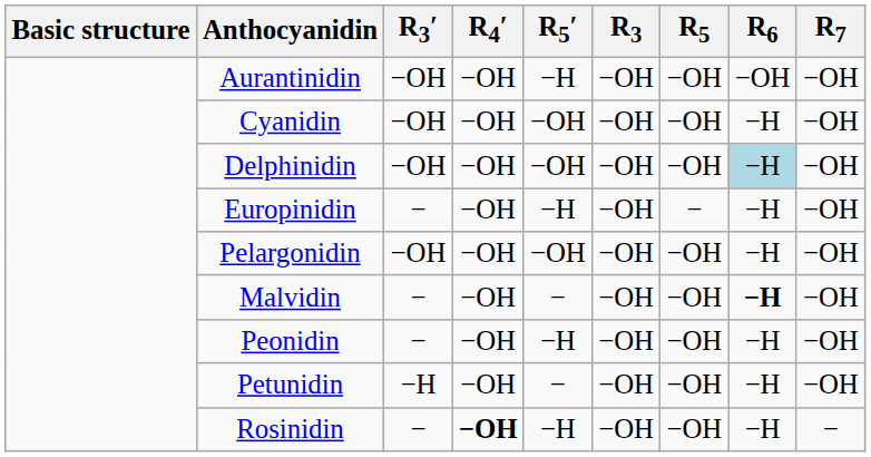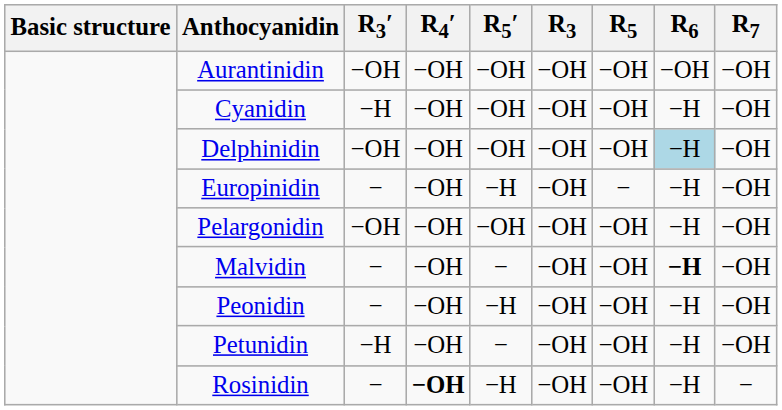 <table class="wikitable centered" style="text-align:center">
 <tr class="hintergrundfarbe6">
 <th>Basic structure</th>
 <th>Anthocyanidin</th>
 <th>R<sub>3</sub>′</th>
 <th>R<sub>4</sub>′</th>
 <th>R<sub>5</sub>′</th>
 <th>R<sub>3</sub></th>
 <th>R<sub>5</sub></th>
 <th>R<sub>6</sub></th>
 <th>R<sub>7</sub></th>
 </tr>
 <tr>
 <td rowspan="10"></td>
 <td><a href='#'>Aurantinidin</a></td>
 <td>−OH</td>
 <td>−OH</td>
-<td>−H</td>
+<td>−OH</td>
 <td>−OH</td>
 <td>−OH</td>
 <td>−OH</td>
 <td>−OH</td>
 </tr>
 <tr>
 <td><a href='#'>Cyanidin</a></td>
-<td>−OH</td>
+<td>−H</td>
 <td>−OH</td>
 <td>−OH</td>
 <td>−OH</td>
 <td>−OH</td>
 <td>−H</td>
 <td>−OH</td>
 </tr>
 <tr>
 <td><a href='#'>Delphinidin</a></td>
 <td>−OH</td>
 <td>−OH</td>
 <td>−OH</td>
 <td>−OH</td>
 <td>−OH</td>
 <td style="background: lightblue;">−H</td>
 <td>−OH</td>
 </tr>
 <tr>
 <td><a href='#'>Europinidin</a></td>
 <td>−</td>
 <td>−OH</td>
 <td>−H</td>
 <td>−OH</td>
 <td>−</td>
 <td>−H</td>
 <td>−OH</td>
 </tr>
 <tr>
 <td><a href='#'>Pelargonidin</a></td>
 <td>−OH</td>
 <td>−OH</td>
 <td>−OH</td>
 <td>−OH</td>
 <td>−OH</td>
 <td>−H</td>
 <td>−OH</td>
 </tr>
 <tr>
 <td><a href='#'>Malvidin</a></td>
 <td>−</td>
 <td>−OH</td>
 <td>−</td>
 <td>−OH</td>
 <td>−OH</td>
 <td><strong>−H</strong></td>
 <td>−OH</td>
 </tr>
 <tr>
 <td><a href='#'>Peonidin</a></td>
 <td>−</td>
 <td>−OH</td>
 <td>−H</td>
 <td>−OH</td>
 <td>−OH</td>
 <td>−H</td>
 <td>−OH</td>
 </tr>
 <tr>
 <td><a href='#'>Petunidin</a></td>
 <td>−H</td>
 <td>−OH</td>
 <td>−</td>
 <td>−OH</td>
 <td>−OH</td>
 <td>−H</td>
 <td>−OH</td>
 </tr>
 <tr>
 <td><a href='#'>Rosinidin</a></td>
 <td>−</td>
 <td><strong>−OH</strong></td>
 <td>−H</td>
 <td>−OH</td>
 <td>−OH</td>
 <td>−H</td>
 <td>−</td>
 </tr>
 </table>
